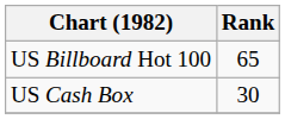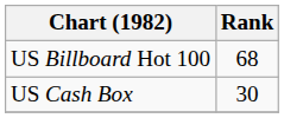 <table class="wikitable sortable">
 <tr>
 <th>Chart (1982)</th>
 <th style="text-align:center;">Rank</th>
 </tr>
 <tr>
 <td>US <em>Billboard</em> Hot 100</td>
-<td style="text-align:center;">65</td>
+<td style="text-align:center;">68</td>
 </tr>
 <tr>
 <td>US <em>Cash Box</em> </td>
 <td style="text-align:center;">30</td>
 </tr>
 <tr>
 </tr>
 </table>
